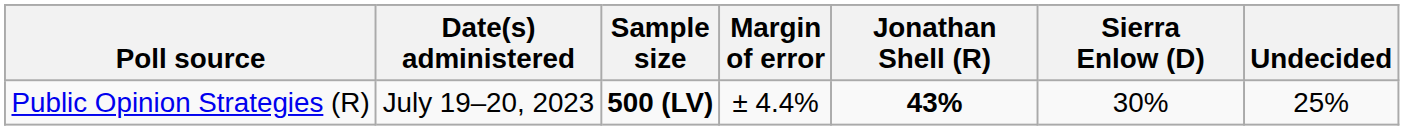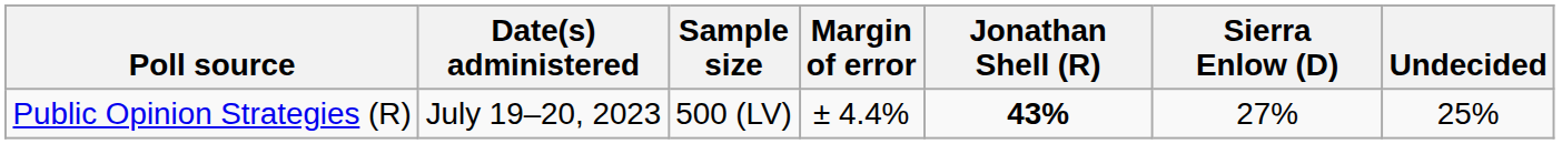 <table class="wikitable" style="font-size:90%;text-align:center;">
 <tr style="vertical-align:bottom">
 <th>Poll source</th>
 <th>Date(s)<br>administered</th>
 <th>Sample<br>size</th>
 <th>Margin<br>of error</th>
 <th style="width:100px;">Jonathan<br>Shell (R)</th>
 <th style="width:100px;">Sierra<br>Enlow (D)</th>
 <th>Undecided</th>
 </tr>
 <tr>
 <td style="text-align:left;"><a href='#'>Public Opinion Strategies</a> (R)</td>
 <td>July 19–20, 2023</td>
-<td><strong>500 (LV)</strong></td>
+<td>500 (LV)</td>
 <td>± 4.4%</td>
 <td><strong>43%</strong></td>
-<td>30%</td>
+<td>27%</td>
 <td>25%</td>
 </tr>
 </table>
